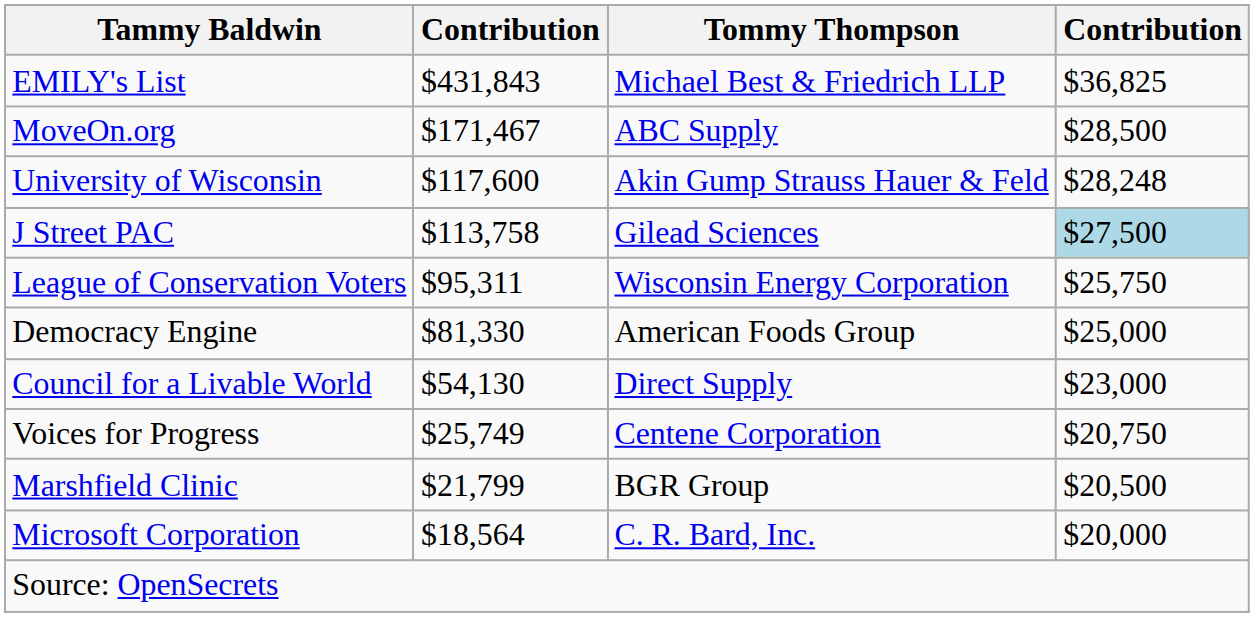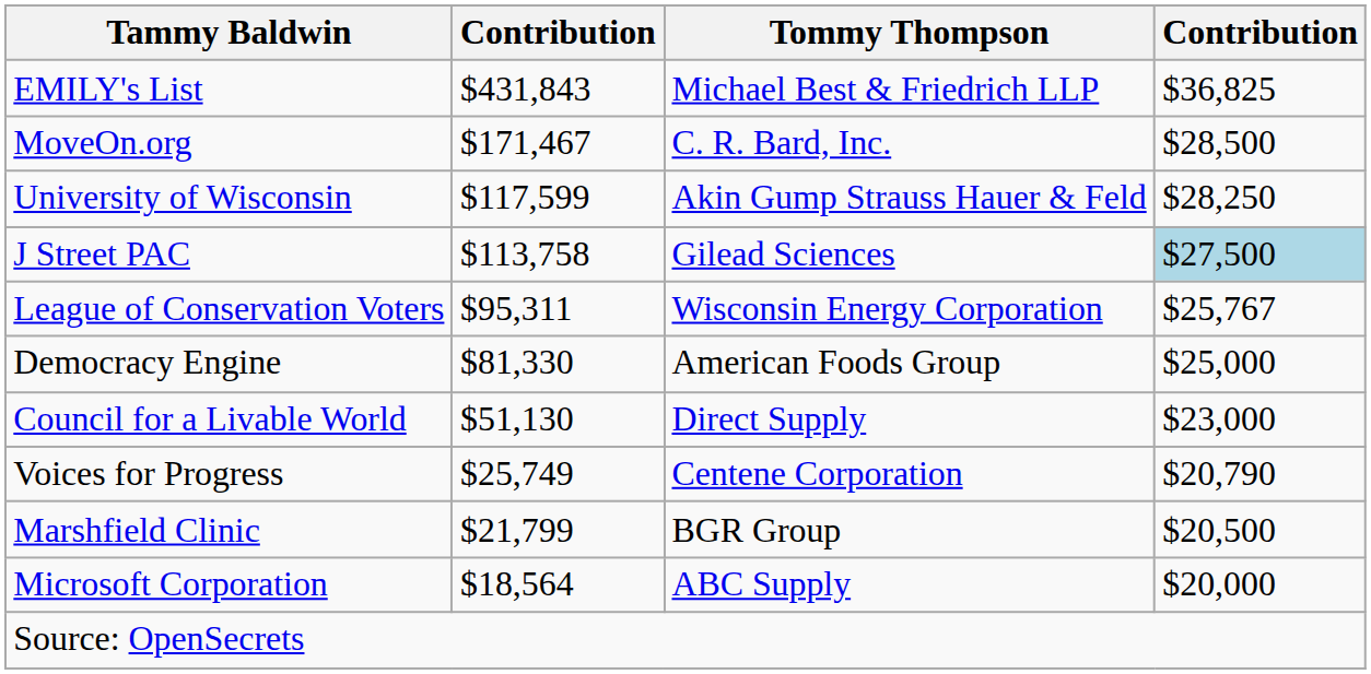 <table class="wikitable sortable">
 <tr>
 <th>Tammy Baldwin</th>
 <th>Contribution</th>
 <th>Tommy Thompson</th>
 <th>Contribution</th>
 </tr>
 <tr>
 <td><a href='#'>EMILY's List</a></td>
 <td>$431,843</td>
 <td><a href='#'>Michael Best & Friedrich LLP</a></td>
 <td>$36,825</td>
 </tr>
 <tr>
 <td><a href='#'>MoveOn.org</a></td>
 <td>$171,467</td>
-<td><a href='#'>ABC Supply</a></td>
+<td><a href='#'>C. R. Bard, Inc.</a></td>
 <td>$28,500</td>
 </tr>
 <tr>
 <td><a href='#'>University of Wisconsin</a></td>
-<td>$117,600</td>
+<td>$117,599</td>
 <td><a href='#'>Akin Gump Strauss Hauer & Feld</a></td>
-<td>$28,248</td>
+<td>$28,250</td>
 </tr>
 <tr>
 <td><a href='#'>J Street PAC</a></td>
 <td>$113,758</td>
 <td><a href='#'>Gilead Sciences</a></td>
 <td style="background: lightblue;">$27,500</td>
 </tr>
 <tr>
 <td><a href='#'>League of Conservation Voters</a></td>
 <td>$95,311</td>
 <td><a href='#'>Wisconsin Energy Corporation</a></td>
-<td>$25,750</td>
+<td>$25,767</td>
 </tr>
 <tr>
 <td>Democracy Engine</td>
 <td>$81,330</td>
 <td>American Foods Group</td>
 <td>$25,000</td>
 </tr>
 <tr>
 <td><a href='#'>Council for a Livable World</a></td>
-<td>$54,130</td>
+<td>$51,130</td>
 <td><a href='#'>Direct Supply</a></td>
 <td>$23,000</td>
 </tr>
 <tr>
 <td>Voices for Progress</td>
 <td>$25,749</td>
 <td><a href='#'>Centene Corporation</a></td>
-<td>$20,750</td>
+<td>$20,790</td>
 </tr>
 <tr>
 <td><a href='#'>Marshfield Clinic</a></td>
 <td>$21,799</td>
 <td>BGR Group</td>
 <td>$20,500</td>
 </tr>
 <tr>
 <td><a href='#'>Microsoft Corporation</a></td>
 <td>$18,564</td>
-<td><a href='#'>C. R. Bard, Inc.</a></td>
+<td><a href='#'>ABC Supply</a></td>
 <td>$20,000</td>
 </tr>
 <tr>
 <td colspan=5>Source: <a href='#'>OpenSecrets</a></td>
 </tr>
 </table>
